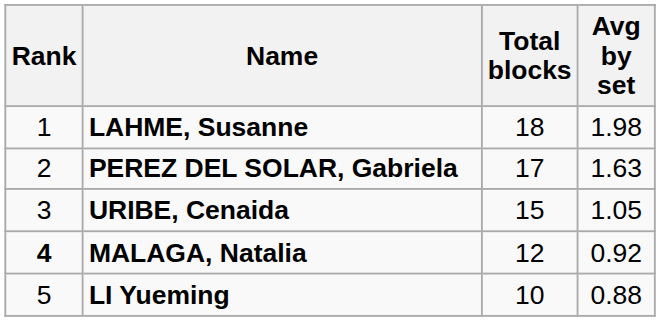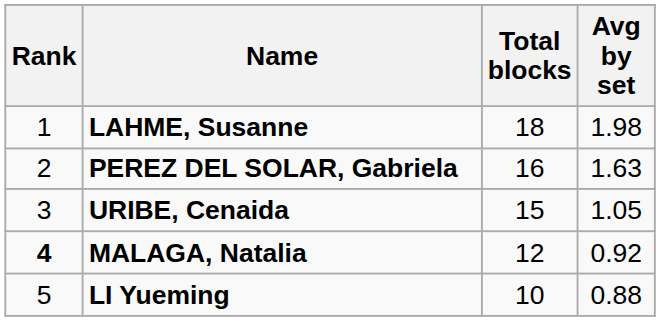 <table class="wikitable" style="margin:0.5em auto;width=480;font-size:90%">
 <tr>
 <th width=30>Rank</th>
 <th width=210>Name</th>
 <th width=35>Total blocks</th>
 <th width=35>Avg by set</th>
 </tr>
 <tr>
 <td align=center>1</td>
 <td> <strong>LAHME, Susanne</strong></td>
 <td align=center>18</td>
 <td align=center>1.98</td>
 </tr>
 <tr>
 <td align=center>2</td>
 <td> <strong>PEREZ DEL SOLAR, Gabriela</strong></td>
-<td align=center>17</td>
+<td align=center>16</td>
 <td align=center>1.63</td>
 </tr>
 <tr>
 <td align=center>3</td>
 <td> <strong>URIBE, Cenaida</strong></td>
 <td align=center>15</td>
 <td align=center>1.05</td>
 </tr>
 <tr>
 <td align=center><strong>4</strong></td>
 <td> <strong>MALAGA, Natalia</strong></td>
 <td align=center>12</td>
 <td align=center>0.92</td>
 </tr>
 <tr>
 <td align=center>5</td>
 <td> <strong>LI Yueming</strong></td>
 <td align=center>10</td>
 <td align=center>0.88</td>
 </tr>
 </table>
